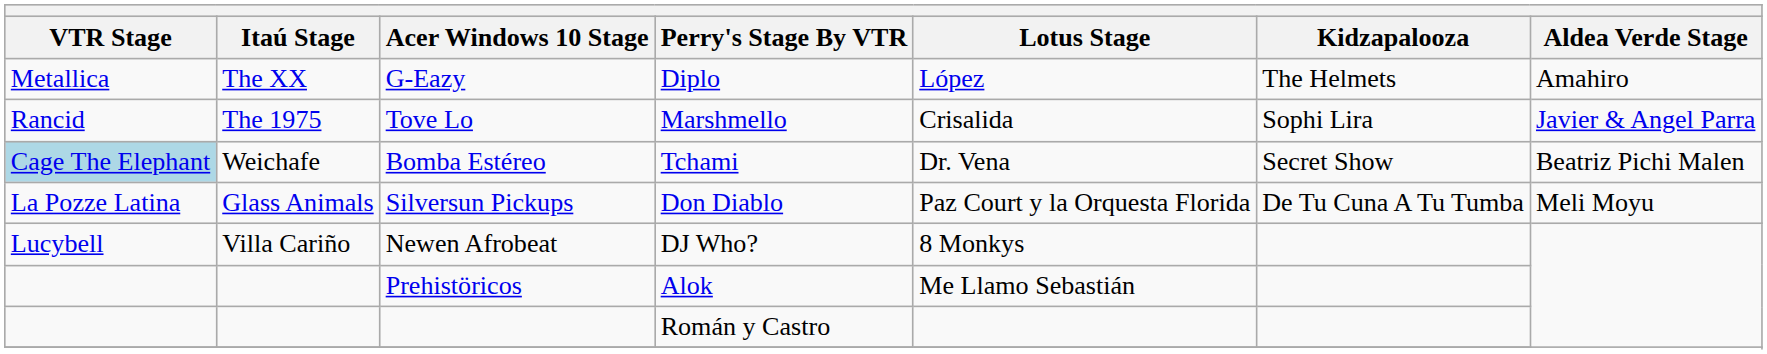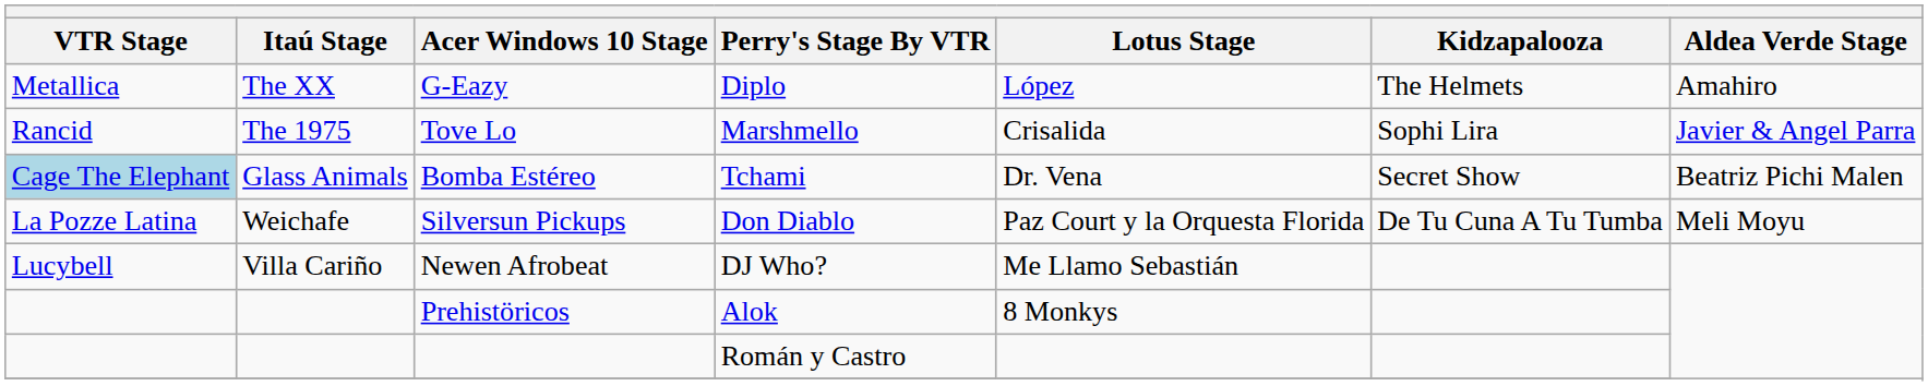 <table class="wikitable">
 <tr>
 <th colspan="7"></th>
 </tr>
 <tr>
 <th>VTR Stage</th>
 <th>Itaú Stage</th>
 <th>Acer Windows 10 Stage</th>
 <th>Perry's Stage By VTR</th>
 <th>Lotus Stage</th>
 <th>Kidzapalooza</th>
 <th>Aldea Verde Stage</th>
 </tr>
 <tr>
 <td><a href='#'>Metallica</a></td>
 <td><a href='#'>The XX</a></td>
 <td><a href='#'>G-Eazy</a></td>
 <td><a href='#'>Diplo</a></td>
 <td><a href='#'>López</a></td>
 <td>The Helmets</td>
 <td>Amahiro</td>
 </tr>
 <tr>
 <td><a href='#'>Rancid</a></td>
 <td><a href='#'>The 1975</a></td>
 <td><a href='#'>Tove Lo</a></td>
 <td><a href='#'>Marshmello</a></td>
 <td>Crisalida</td>
 <td>Sophi Lira</td>
 <td><a href='#'>Javier & Angel Parra</a></td>
 </tr>
 <tr>
 <td style="background: lightblue;"><a href='#'>Cage The Elephant</a></td>
-<td>Weichafe</td>
+<td><a href='#'>Glass Animals</a></td>
 <td><a href='#'>Bomba Estéreo</a></td>
 <td><a href='#'>Tchami</a></td>
 <td>Dr. Vena</td>
 <td>Secret Show</td>
 <td>Beatriz Pichi Malen</td>
 </tr>
 <tr>
 <td><a href='#'>La Pozze Latina</a></td>
-<td><a href='#'>Glass Animals</a></td>
+<td>Weichafe</td>
 <td><a href='#'>Silversun Pickups</a></td>
 <td><a href='#'>Don Diablo</a></td>
 <td>Paz Court y la Orquesta Florida</td>
 <td>De Tu Cuna A Tu Tumba</td>
 <td>Meli Moyu</td>
 </tr>
 <tr>
 <td><a href='#'>Lucybell</a></td>
 <td>Villa Cariño</td>
 <td>Newen Afrobeat</td>
 <td>DJ Who?</td>
-<td>8 Monkys</td>
+<td>Me Llamo Sebastián</td>
 <td></td>
 </tr>
 <tr>
 <td></td>
 <td></td>
 <td><a href='#'>Prehistöricos</a></td>
 <td><a href='#'>Alok</a></td>
-<td>Me Llamo Sebastián</td>
+<td>8 Monkys</td>
 <td></td>
 </tr>
 <tr>
 <td></td>
 <td></td>
 <td></td>
 <td>Román y Castro</td>
 <td></td>
 <td></td>
 </tr>
 <tr>
 </tr>
 </table>
